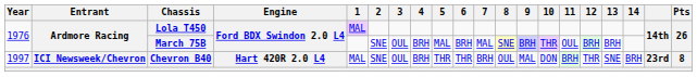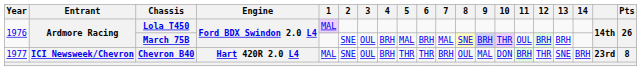 <table class="wikitable" style="text-align:center; font-size:90%">
 <tr>
 <th>Year</th>
 <th>Entrant</th>
 <th>Chassis</th>
 <th>Engine</th>
 <th>1</th>
 <th>2</th>
 <th>3</th>
 <th>4</th>
 <th>5</th>
 <th>6</th>
 <th>7</th>
 <th>8</th>
 <th>9</th>
 <th>10</th>
 <th>11</th>
 <th>12</th>
 <th>13</th>
 <th>14</th>
 <th></th>
 <th>Pts</th>
 </tr>
 <tr>
 <td rowspan=2><a href='#'>1976</a></td>
 <th rowspan=2>Ardmore Racing</th>
 <th><a href='#'>Lola T450</a></th>
 <th rowspan=2><a href='#'>Ford BDX Swindon</a> 2.0 <a href='#'>L4</a></th>
 <td style="background:#EFCFFF;"><a href='#'>MAL</a><br></td>
 <td></td>
 <td></td>
 <td></td>
 <td></td>
 <td></td>
 <td></td>
 <td></td>
 <td></td>
 <td></td>
 <td></td>
 <td></td>
 <td></td>
 <td></td>
 <th rowspan=2>14th</th>
 <th rowspan=2>26</th>
 </tr>
 <tr>
 <th><a href='#'>March 75B</a></th>
 <td></td>
 <td style="background:#FFFFFF;"><a href='#'>SNE</a><br></td>
 <td><a href='#'>OUL</a></td>
 <td><a href='#'>BRH</a></td>
 <td><a href='#'>MAL</a></td>
 <td><a href='#'>BRH</a></td>
 <td><a href='#'>MAL</a></td>
 <td style="background:#FFFFBF;"><a href='#'>SNE</a><br></td>
 <td style="background:#CFCFFF;"><a href='#'>BRH</a><br></td>
 <td style="background:#EFCFFF;"><a href='#'>THR</a><br></td>
 <td><a href='#'>OUL</a></td>
 <td style="background:#DFFFDF;"><a href='#'>BRH</a><br></td>
 <td style="background:#FFFFFF;"><a href='#'>BRH</a><br></td>
 <td></td>
 </tr>
 <tr>
-<td><a href='#'>1997</a></td>
+<td><a href='#'>1977</a></td>
 <th><a href='#'>ICI Newsweek/Chevron</a></th>
 <th><a href='#'>Chevron B40</a></th>
 <th><a href='#'>Hart</a> 420R 2.0 <a href='#'>L4</a></th>
 <td><a href='#'>MAL</a></td>
 <td><a href='#'>SNE</a></td>
 <td><a href='#'>OUL</a></td>
 <td><a href='#'>BRH</a></td>
 <td><a href='#'>THR</a></td>
 <td><a href='#'>THR</a></td>
 <td><a href='#'>BRH</a></td>
 <td><a href='#'>OUL</a></td>
 <td><a href='#'>MAL</a></td>
 <td><a href='#'>DON</a></td>
 <td style="background:#DFFFDF;"><a href='#'>BRH</a><br></td>
 <td><a href='#'>THR</a></td>
 <td><a href='#'>SNE</a></td>
 <td><a href='#'>BRH</a></td>
 <th>23rd</th>
 <th>8</th>
 </tr>
 <tr>
 <th colspan="20"></th>
 </tr>
 </table>
